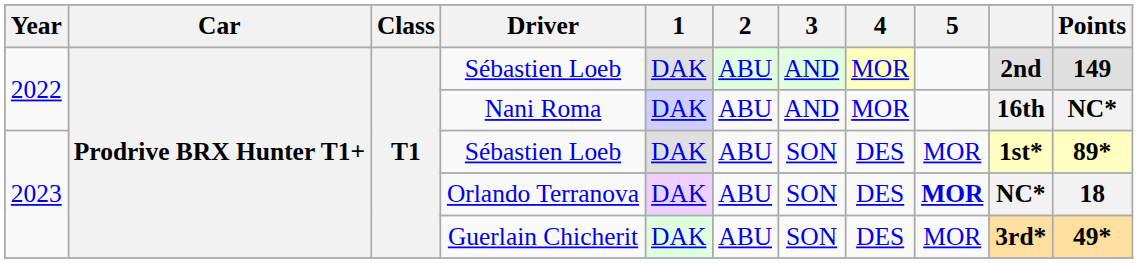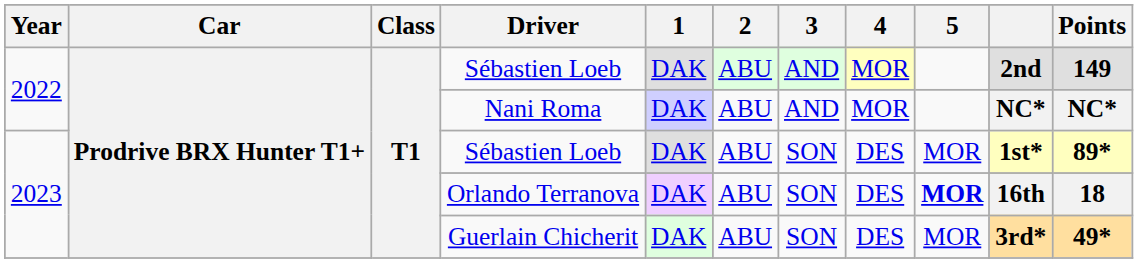 <table class="wikitable" style="text-align:center; font-size:90%">
 <tr>
 <th>Year</th>
 <th>Car</th>
 <th>Class</th>
 <th>Driver</th>
 <th>1</th>
 <th>2</th>
 <th>3</th>
 <th>4</th>
 <th>5</th>
 <th></th>
 <th>Points</th>
 </tr>
 <tr>
 <td rowspan="2"><a href='#'>2022</a></td>
 <th rowspan="5">Prodrive BRX Hunter T1+</th>
 <th rowspan="5">T1</th>
 <td><a href='#'>Sébastien Loeb</a></td>
 <td style="background:#DFDFDF;"><a href='#'>DAK</a><br></td>
 <td style="background:#DFFFDF;"><a href='#'>ABU</a><br></td>
 <td style="background:#DFFFDF;"><a href='#'>AND</a><br></td>
 <td style="background:#FFFFBF;"><a href='#'>MOR</a><br></td>
 <td></td>
 <th style="background:#DFDFDF;">2nd</th>
 <th style="background:#DFDFDF;">149</th>
 </tr>
 <tr>
 <td><a href='#'>Nani Roma</a></td>
 <td style="background:#cfcfff;"><a href='#'>DAK</a><br></td>
 <td style="background:#;"><a href='#'>ABU</a></td>
 <td style="background:#;"><a href='#'>AND</a></td>
 <td style="background:#;"><a href='#'>MOR</a></td>
 <td></td>
-<th style="background:#">16th</th>
+<th style="background:#">NC*</th>
 <th style="background:#">NC*</th>
 </tr>
 <tr>
 <td rowspan="3"><a href='#'>2023</a></td>
 <td><a href='#'>Sébastien Loeb</a></td>
 <td style="background:#DFDFDF;"><a href='#'>DAK</a><br></td>
 <td style="background:#;"><a href='#'>ABU</a></td>
 <td style="background:#;"><a href='#'>SON</a></td>
 <td style="background:#;"><a href='#'>DES</a></td>
 <td style="background:#;"><a href='#'>MOR</a></td>
 <th style="background:#FFFFBF;">1st*</th>
 <th style="background:#FFFFBF;">89*</th>
 </tr>
 <tr>
 <td><a href='#'>Orlando Terranova</a></td>
 <td style="background:#efcfff;"><a href='#'>DAK</a><br></td>
 <td style="background:#;"><a href='#'>ABU</a></td>
 <td style="background:#;"><a href='#'>SON</a></td>
 <td style="background:#;"><a href='#'>DES</a></td>
 <td style="background:#;"><strong><a href='#'>MOR</a></strong></td>
-<th style="background:#">NC*</th>
+<th style="background:#">16th</th>
 <th style="background:#">18</th>
 </tr>
 <tr>
 <td><a href='#'>Guerlain Chicherit</a></td>
 <td style="background:#dfffdf;"><a href='#'>DAK</a><br></td>
 <td style="background:#;"><a href='#'>ABU</a></td>
 <td style="background:#;"><a href='#'>SON</a></td>
 <td style="background:#;"><a href='#'>DES</a></td>
 <td style="background:#;"><a href='#'>MOR</a></td>
 <th style="background:#ffdf9f">3rd*</th>
 <th style="background:#ffdf9f">49*</th>
 </tr>
 </table>
